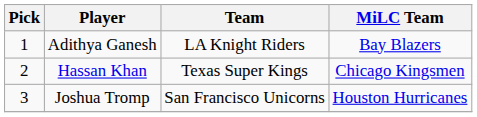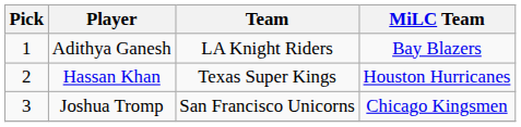 <table class="wikitable plainrowheaders" style="text-align:center;">
 <tr>
 <th scope="col">Pick</th>
 <th scope="col">Player</th>
 <th scope="col">Team</th>
 <th scope="col"><a href='#'>MiLC</a> Team</th>
 </tr>
 <tr>
 <td scope="row">1</td>
 <td>Adithya Ganesh</td>
 <td>LA Knight Riders</td>
 <td><a href='#'>Bay Blazers</a></td>
 </tr>
 <tr>
 <td scope="row">2</td>
 <td><a href='#'>Hassan Khan</a></td>
 <td>Texas Super Kings</td>
-<td><a href='#'>Chicago Kingsmen</a></td>
+<td><a href='#'>Houston Hurricanes</a></td>
 </tr>
 <tr>
 <td scope="row">3</td>
 <td>Joshua Tromp</td>
 <td>San Francisco Unicorns</td>
-<td><a href='#'>Houston Hurricanes</a></td>
+<td><a href='#'>Chicago Kingsmen</a></td>
 </tr>
 <tr>
 </tr>
 </table>
